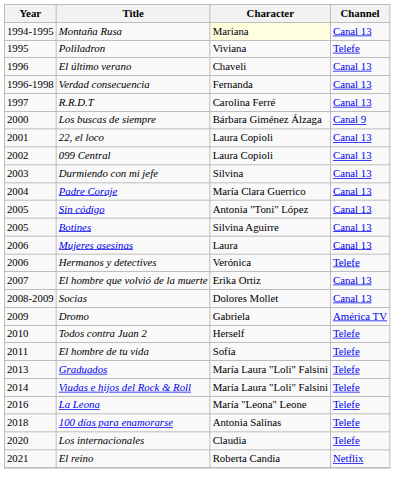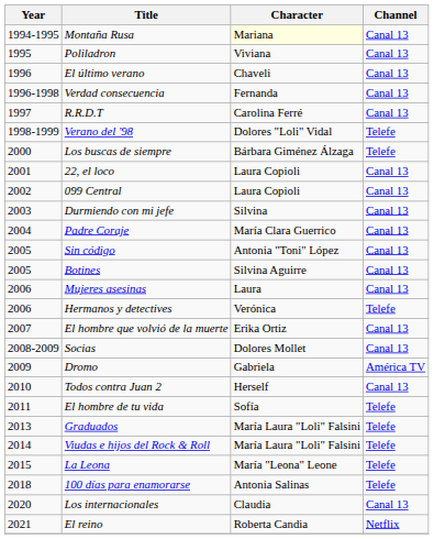 <table class="wikitable" style="font-size: 90%;">
 <tr>
 <th>Year</th>
 <th>Title</th>
 <th>Character</th>
 <th>Channel</th>
 </tr>
 <tr>
 <td>1994-1995</td>
 <td><em>Montaña Rusa</em></td>
 <td style="background: lightyellow;">Mariana</td>
 <td><a href='#'>Canal 13</a></td>
 </tr>
 <tr>
 <td>1995</td>
 <td><em>Poliladron</em></td>
 <td>Viviana</td>
-<td><a href='#'>Telefe</a></td>
+<td><a href='#'>Canal 13</a></td>
 </tr>
 <tr>
 <td>1996</td>
 <td><em>El último verano</em></td>
 <td>Chaveli</td>
 <td><a href='#'>Canal 13</a></td>
 </tr>
 <tr>
 <td>1996-1998</td>
 <td><em>Verdad consecuencia</em></td>
 <td>Fernanda</td>
 <td><a href='#'>Canal 13</a></td>
 </tr>
 <tr>
 <td>1997</td>
 <td><em>R.R.D.T</em></td>
 <td>Carolina Ferré</td>
 <td><a href='#'>Canal 13</a></td>
 </tr>
 <tr>
+<td>1998-1999</td>
+<td><em><a href='#'>Verano del '98</a></em></td>
+<td>Dolores "Loli" Vidal</td>
+<td><a href='#'>Telefe</a></td>
+</tr>
+<tr>
 <td>2000</td>
 <td><em>Los buscas de siempre</em></td>
 <td>Bárbara Giménez Álzaga</td>
-<td><a href='#'>Canal 9</a></td>
+<td><a href='#'>Telefe</a></td>
 </tr>
 <tr>
 <td>2001</td>
 <td><em>22, el loco</em></td>
 <td>Laura Copioli</td>
 <td><a href='#'>Canal 13</a></td>
 </tr>
 <tr>
 <td>2002</td>
 <td><em>099 Central</em></td>
 <td>Laura Copioli</td>
 <td><a href='#'>Canal 13</a></td>
 </tr>
 <tr>
 <td>2003</td>
 <td><em>Durmiendo con mi jefe</em></td>
 <td>Silvina</td>
 <td><a href='#'>Canal 13</a></td>
 </tr>
 <tr>
 <td>2004</td>
 <td><em><a href='#'>Padre Coraje</a></em></td>
 <td>María Clara Guerrico</td>
 <td><a href='#'>Canal 13</a></td>
 </tr>
 <tr>
 <td>2005</td>
 <td><em><a href='#'>Sin código</a></em></td>
 <td>Antonia "Toni" López</td>
 <td><a href='#'>Canal 13</a></td>
 </tr>
 <tr>
 <td>2005</td>
 <td><em><a href='#'>Botines</a></em></td>
 <td>Silvina Aguirre</td>
 <td><a href='#'>Canal 13</a></td>
 </tr>
 <tr>
 <td>2006</td>
 <td><em><a href='#'>Mujeres asesinas</a></em></td>
 <td>Laura</td>
 <td><a href='#'>Canal 13</a></td>
 </tr>
 <tr>
 <td>2006</td>
 <td><em>Hermanos y detectives</em></td>
 <td>Verónica</td>
 <td><a href='#'>Telefe</a></td>
 </tr>
 <tr>
 <td>2007</td>
 <td><em>El hombre que volvió de la muerte</em></td>
 <td>Erika Ortiz</td>
 <td><a href='#'>Canal 13</a></td>
 </tr>
 <tr>
 <td>2008-2009</td>
 <td><em>Socias</em></td>
 <td>Dolores Mollet</td>
 <td><a href='#'>Canal 13</a></td>
 </tr>
 <tr>
 <td>2009</td>
 <td><em>Dromo</em></td>
 <td>Gabriela</td>
 <td><a href='#'>América TV</a></td>
 </tr>
 <tr>
 <td>2010</td>
 <td><em>Todos contra Juan 2</em></td>
 <td>Herself</td>
-<td><a href='#'>Telefe</a></td>
+<td><a href='#'>Canal 13</a></td>
 </tr>
 <tr>
 <td>2011</td>
 <td><em>El hombre de tu vida</em></td>
 <td>Sofía</td>
 <td><a href='#'>Telefe</a></td>
 </tr>
 <tr>
 <td>2013</td>
 <td><em><a href='#'>Graduados</a></em></td>
 <td>María Laura "Loli" Falsini</td>
 <td><a href='#'>Telefe</a></td>
 </tr>
 <tr>
 <td>2014</td>
 <td><em><a href='#'>Viudas e hijos del Rock & Roll</a></em></td>
 <td>María Laura "Loli" Falsini</td>
 <td><a href='#'>Telefe</a></td>
 </tr>
 <tr>
-<td>2016</td>
+<td>2015</td>
 <td><em><a href='#'>La Leona</a></em></td>
 <td>María "Leona" Leone</td>
 <td><a href='#'>Telefe</a></td>
 </tr>
 <tr>
 <td>2018</td>
 <td><em><a href='#'>100 días para enamorarse</a></em></td>
 <td>Antonia Salinas</td>
 <td><a href='#'>Telefe</a></td>
 </tr>
 <tr>
 <td>2020</td>
 <td><em>Los internacionales</em></td>
 <td>Claudia</td>
-<td><a href='#'>Telefe</a></td>
+<td><a href='#'>Canal 13</a></td>
 </tr>
 <tr>
 <td>2021</td>
 <td><em>El reino</em></td>
 <td>Roberta Candia</td>
 <td><a href='#'>Netflix</a></td>
 </tr>
 <tr>
 </tr>
 </table>
